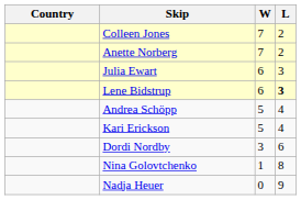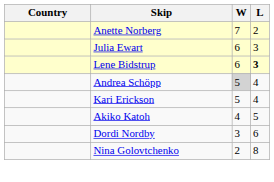 <table class="wikitable">
 <tr>
 <th bgcolor="#efefef" width="120">Country</th>
 <th bgcolor="#efefef" width="200">Skip</th>
 <th bgcolor="#efefef" width="20">W</th>
 <th bgcolor="#efefef" width="20">L</th>
-</tr>
-<tr bgcolor="#ffffcc">
-<td></td>
-<td><a href='#'>Colleen Jones</a></td>
-<td>7</td>
-<td>2</td>
 </tr>
 <tr bgcolor="#ffffcc">
 <td></td>
 <td><a href='#'>Anette Norberg</a></td>
 <td>7</td>
 <td>2</td>
 </tr>
 <tr bgcolor="#ffffcc">
 <td></td>
 <td><a href='#'>Julia Ewart</a></td>
 <td>6</td>
 <td>3</td>
 </tr>
 <tr bgcolor="#ffffcc">
 <td></td>
 <td><a href='#'>Lene Bidstrup</a></td>
 <td>6</td>
 <td><strong>3</strong></td>
 </tr>
 <tr>
 <td></td>
 <td><a href='#'>Andrea Schöpp</a></td>
-<td>5</td>
+<td style="background: lightgrey;">5</td>
 <td>4</td>
 </tr>
 <tr>
 <td></td>
 <td><a href='#'>Kari Erickson</a></td>
 <td>5</td>
 <td>4</td>
 </tr>
 <tr>
 <td></td>
+<td><a href='#'>Akiko Katoh</a></td>
+<td>4</td>
+<td>5</td>
+</tr>
+<tr>
+<td></td>
 <td><a href='#'>Dordi Nordby</a></td>
 <td>3</td>
 <td>6</td>
 </tr>
 <tr>
 <td></td>
 <td><a href='#'>Nina Golovtchenko</a></td>
-<td>1</td>
+<td>2</td>
 <td>8</td>
 </tr>
-<tr>
-<td></td>
-<td><a href='#'>Nadja Heuer</a></td>
-<td>0</td>
-<td>9</td>
-</tr>
 </table>
